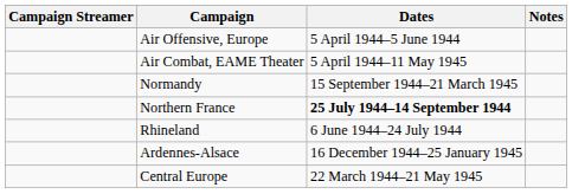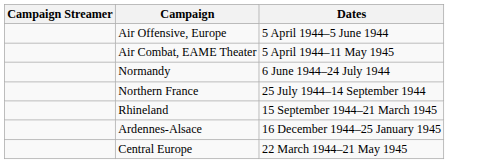 <table class="wikitable">
 <tr style="background:#efefef;">
 <th>Campaign Streamer</th>
 <th>Campaign</th>
 <th>Dates</th>
-<th>Notes</th>
 </tr>
 <tr>
 <td></td>
 <td>Air Offensive, Europe</td>
 <td>5 April 1944–5 June 1944</td>
-<td></td>
 </tr>
 <tr>
 <td></td>
 <td>Air Combat, EAME Theater</td>
 <td>5 April 1944–11 May 1945</td>
-<td></td>
 </tr>
 <tr>
 <td></td>
 <td>Normandy</td>
-<td>15 September 1944–21 March 1945</td>
-<td></td>
+<td>6 June 1944–24 July 1944</td>
 </tr>
 <tr>
 <td></td>
 <td>Northern France</td>
-<td><strong>25 July 1944–14 September 1944</strong></td>
-<td></td>
+<td>25 July 1944–14 September 1944</td>
 </tr>
 <tr>
 <td></td>
 <td>Rhineland</td>
-<td>6 June 1944–24 July 1944</td>
-<td></td>
+<td>15 September 1944–21 March 1945</td>
 </tr>
 <tr>
 <td></td>
 <td>Ardennes-Alsace</td>
 <td>16 December 1944–25 January 1945</td>
-<td></td>
 </tr>
 <tr>
 <td></td>
 <td>Central Europe</td>
 <td>22 March 1944–21 May 1945</td>
-<td></td>
 </tr>
 </table>
